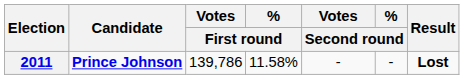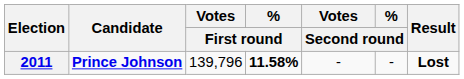 <table class=wikitable style=text-align:center>
 <tr>
 <th rowspan="2">Election</th>
 <th rowspan="2">Candidate</th>
 <th>Votes</th>
 <th>%</th>
 <th>Votes</th>
 <th>%</th>
 <th rowspan="2">Result</th>
 </tr>
 <tr>
 <th colspan="2">First round</th>
 <th colspan="2">Second round</th>
 </tr>
 <tr>
 <th><a href='#'>2011</a></th>
 <td><strong><a href='#'>Prince Johnson</a></strong></td>
-<td>139,786</td>
-<td>11.58%</td>
+<td>139,796</td>
+<td><strong>11.58%</strong></td>
 <td>-</td>
 <td>-</td>
 <td><strong>Lost</strong> </td>
 </tr>
 </table>
